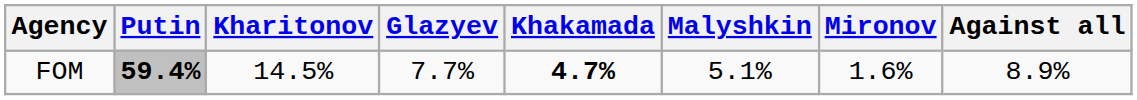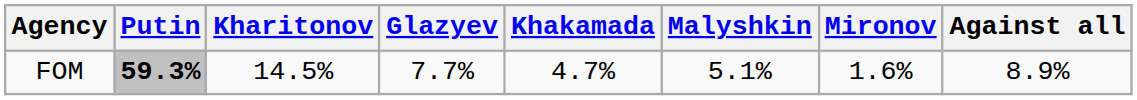 <table class=wikitable style="text-align:center; font-size:90%; line-height:14px">
 <tr>
 <th>Agency</th>
 <th><a href='#'>Putin</a></th>
 <th><a href='#'>Kharitonov</a></th>
 <th><a href='#'>Glazyev</a></th>
 <th><a href='#'>Khakamada</a></th>
 <th><a href='#'>Malyshkin</a></th>
 <th><a href='#'>Mironov</a></th>
 <th>Against all</th>
 </tr>
 <tr>
 <td>FOM</td>
-<td style="background:#C0C0C0"><strong>59.4%</strong></td>
+<td style="background:#C0C0C0"><strong>59.3%</strong></td>
 <td>14.5%</td>
 <td>7.7%</td>
-<td><strong>4.7%</strong></td>
+<td>4.7%</td>
 <td>5.1%</td>
 <td>1.6%</td>
 <td>8.9%</td>
 </tr>
 </table>
